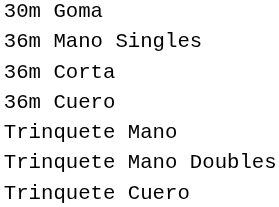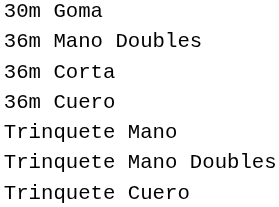 <table>
 <tr>
 <td>30m Goma<br></td>
 <td></td>
 <td></td>
 <td></td>
 </tr>
 <tr>
-<td>36m Mano Singles<br></td>
+<td>36m Mano Doubles<br></td>
 <td></td>
 <td></td>
 <td></td>
 </tr>
 <tr>
 <td>36m Corta<br></td>
 <td></td>
 <td></td>
 <td></td>
 </tr>
 <tr>
 <td>36m Cuero<br></td>
 <td></td>
 <td></td>
 <td></td>
 </tr>
 <tr>
 <td>Trinquete Mano<br></td>
 <td></td>
 <td></td>
 <td></td>
 </tr>
 <tr>
 <td>Trinquete Mano Doubles<br></td>
 <td></td>
 <td></td>
 <td></td>
 </tr>
 <tr>
 <td>Trinquete Cuero<br></td>
 <td></td>
 <td></td>
 <td></td>
 </tr>
 </table>
